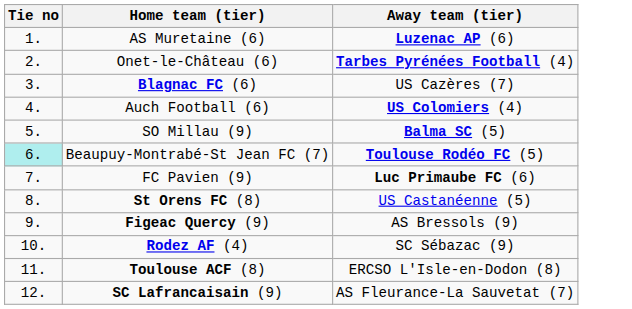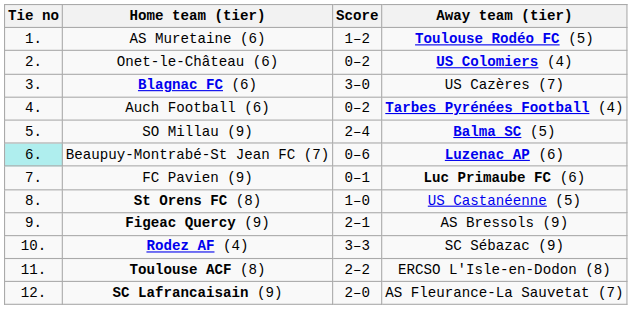 <table class="wikitable" style="text-align: center">
 <tr>
 <th>Tie no</th>
 <th>Home team (tier)</th>
+<th>Score</th>
 <th>Away team (tier)</th>
 </tr>
 <tr>
 <td>1.</td>
 <td>AS Muretaine (6)</td>
-<td><strong><a href='#'>Luzenac AP</a></strong> (6)</td>
+<td>1–2</td>
+<td><strong><a href='#'>Toulouse Rodéo FC</a></strong> (5)</td>
 </tr>
 <tr>
 <td>2.</td>
 <td>Onet-le-Château (6)</td>
-<td><strong><a href='#'>Tarbes Pyrénées Football</a></strong> (4)</td>
+<td>0–2</td>
+<td><strong><a href='#'>US Colomiers</a></strong> (4)</td>
 </tr>
 <tr>
 <td>3.</td>
 <td><strong><a href='#'>Blagnac FC</a></strong> (6)</td>
+<td>3–0</td>
 <td>US Cazères (7)</td>
 </tr>
 <tr>
 <td>4.</td>
 <td>Auch Football (6)</td>
-<td><strong><a href='#'>US Colomiers</a></strong> (4)</td>
+<td>0–2</td>
+<td><strong><a href='#'>Tarbes Pyrénées Football</a></strong> (4)</td>
 </tr>
 <tr>
 <td>5.</td>
 <td>SO Millau (9)</td>
+<td>2–4</td>
 <td><strong><a href='#'>Balma SC</a></strong> (5)</td>
 </tr>
 <tr>
 <td style="background: paleturquoise;">6.</td>
 <td>Beaupuy-Montrabé-St Jean FC (7)</td>
-<td><strong><a href='#'>Toulouse Rodéo FC</a></strong> (5)</td>
+<td>0–6</td>
+<td><strong><a href='#'>Luzenac AP</a></strong> (6)</td>
 </tr>
 <tr>
 <td>7.</td>
 <td>FC Pavien (9)</td>
+<td>0–1</td>
 <td><strong>Luc Primaube FC</strong> (6)</td>
 </tr>
 <tr>
 <td>8.</td>
 <td><strong>St Orens FC</strong> (8)</td>
+<td>1–0</td>
 <td><a href='#'>US Castanéenne</a> (5)</td>
 </tr>
 <tr>
 <td>9.</td>
 <td><strong>Figeac Quercy</strong> (9)</td>
+<td>2–1</td>
 <td>AS Bressols (9)</td>
 </tr>
 <tr>
 <td>10.</td>
 <td><strong><a href='#'>Rodez AF</a></strong> (4)</td>
+<td>3–3 </td>
 <td>SC Sébazac (9)</td>
 </tr>
 <tr>
 <td>11.</td>
 <td><strong>Toulouse ACF</strong> (8)</td>
+<td>2–2 </td>
 <td>ERCSO L'Isle-en-Dodon (8)</td>
 </tr>
 <tr>
 <td>12.</td>
 <td><strong>SC Lafrancaisain</strong> (9)</td>
+<td>2–0</td>
 <td>AS Fleurance-La Sauvetat (7)</td>
 </tr>
 </table>
